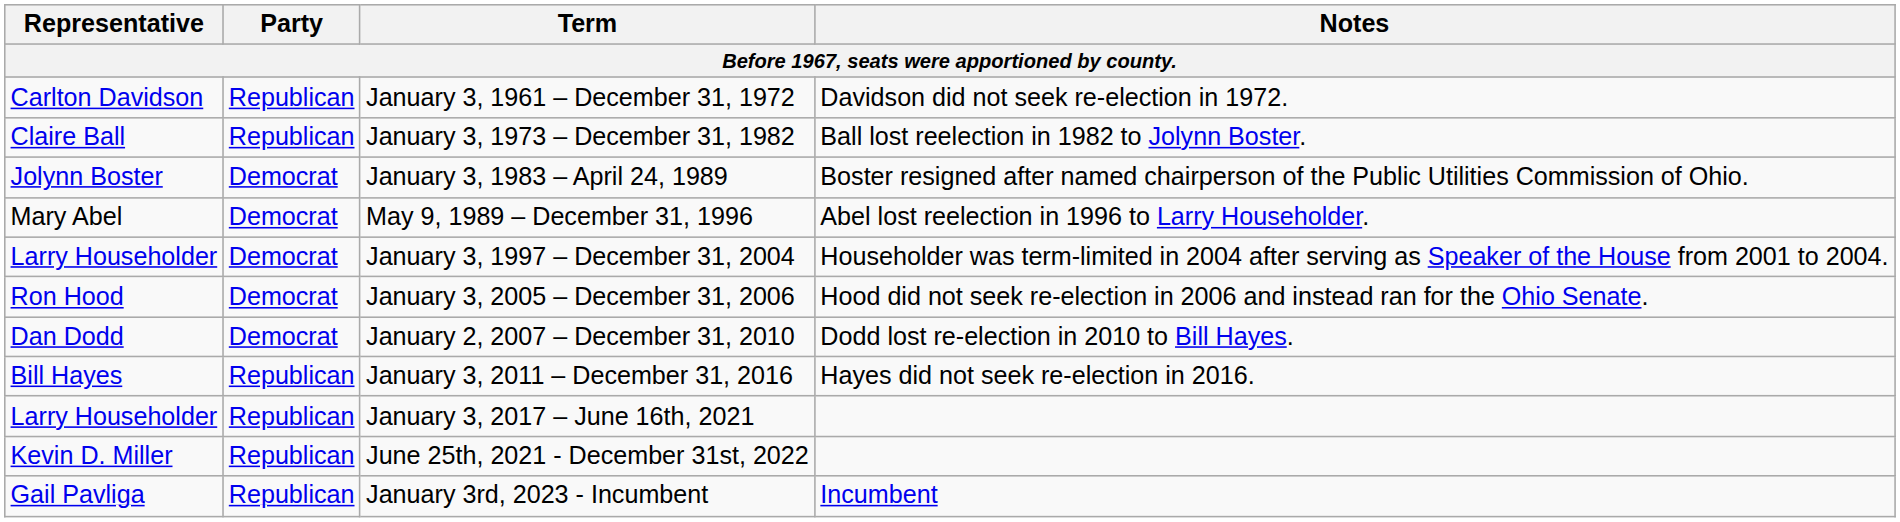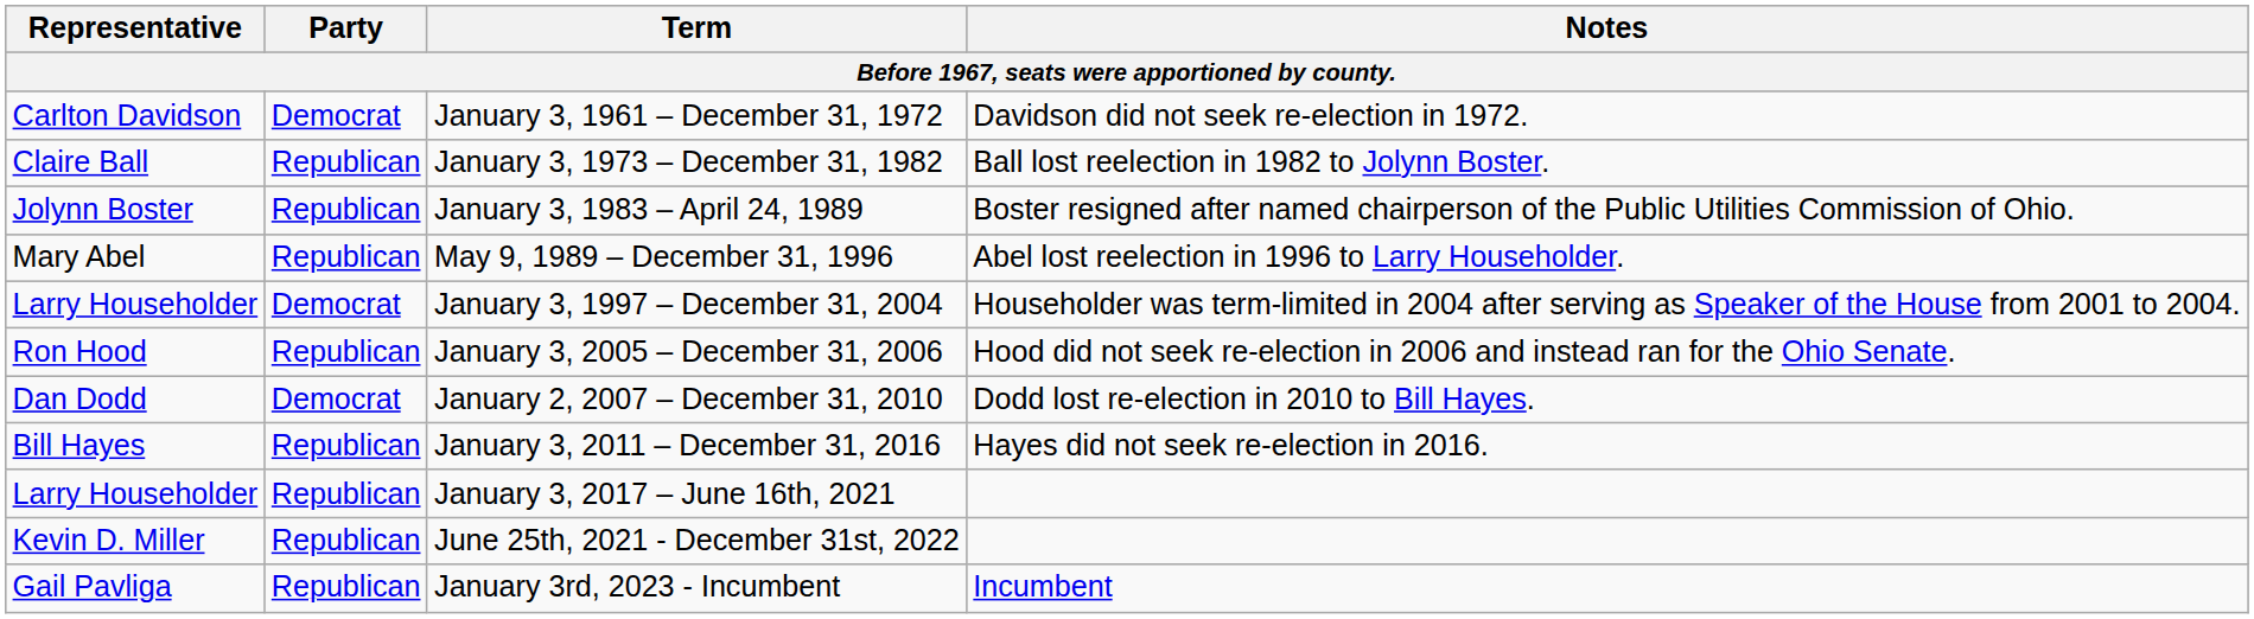 <table class=wikitable>
 <tr valign=bottom>
 <th>Representative</th>
 <th>Party</th>
 <th>Term</th>
 <th>Notes</th>
 </tr>
 <tr>
 <th colspan=5 style="font-size: 80%;"><em>Before 1967, seats were apportioned by county.</em></th>
 </tr>
 <tr>
 <td><a href='#'>Carlton Davidson</a></td>
-<td><a href='#'>Republican</a></td>
+<td><a href='#'>Democrat</a></td>
 <td>January 3, 1961 – December 31, 1972</td>
 <td>Davidson did not seek re-election in 1972.</td>
 </tr>
 <tr>
 <td><a href='#'>Claire Ball</a></td>
 <td><a href='#'>Republican</a></td>
 <td>January 3, 1973 – December 31, 1982</td>
 <td>Ball lost reelection in 1982 to <a href='#'>Jolynn Boster</a>.</td>
 </tr>
 <tr>
 <td><a href='#'>Jolynn Boster</a></td>
-<td><a href='#'>Democrat</a></td>
+<td><a href='#'>Republican</a></td>
 <td>January 3, 1983 – April 24, 1989</td>
 <td>Boster resigned after named chairperson of the Public Utilities Commission of Ohio.</td>
 </tr>
 <tr>
 <td>Mary Abel</td>
-<td><a href='#'>Democrat</a></td>
+<td><a href='#'>Republican</a></td>
 <td>May 9, 1989 – December 31, 1996</td>
 <td>Abel lost reelection in 1996 to <a href='#'>Larry Householder</a>.</td>
 </tr>
 <tr>
 <td><a href='#'>Larry Householder</a></td>
 <td><a href='#'>Democrat</a></td>
 <td>January 3, 1997 – December 31, 2004</td>
 <td>Householder was term-limited in 2004 after serving as <a href='#'>Speaker of the House</a> from 2001 to 2004.</td>
 </tr>
 <tr>
 <td><a href='#'>Ron Hood</a></td>
-<td><a href='#'>Democrat</a></td>
+<td><a href='#'>Republican</a></td>
 <td>January 3, 2005 – December 31, 2006</td>
 <td>Hood did not seek re-election in 2006 and instead ran for the <a href='#'>Ohio Senate</a>.</td>
 </tr>
 <tr>
 <td><a href='#'>Dan Dodd</a></td>
 <td><a href='#'>Democrat</a></td>
 <td>January 2, 2007 – December 31, 2010</td>
 <td>Dodd lost re-election in 2010 to <a href='#'>Bill Hayes</a>.</td>
 </tr>
 <tr>
 <td><a href='#'>Bill Hayes</a></td>
 <td><a href='#'>Republican</a></td>
 <td>January 3, 2011 – December 31, 2016</td>
 <td>Hayes did not seek re-election in 2016.</td>
 </tr>
 <tr>
 <td><a href='#'>Larry Householder</a></td>
 <td><a href='#'>Republican</a></td>
 <td>January 3, 2017 – June 16th, 2021</td>
 <td></td>
 </tr>
 <tr>
 <td><a href='#'>Kevin D. Miller</a></td>
 <td><a href='#'>Republican</a></td>
 <td>June 25th, 2021 - December 31st, 2022</td>
 <td></td>
 </tr>
 <tr>
 <td><a href='#'>Gail Pavliga</a></td>
 <td><a href='#'>Republican</a></td>
 <td>January 3rd, 2023 - Incumbent</td>
 <td><a href='#'>Incumbent</a></td>
 </tr>
 </table>
